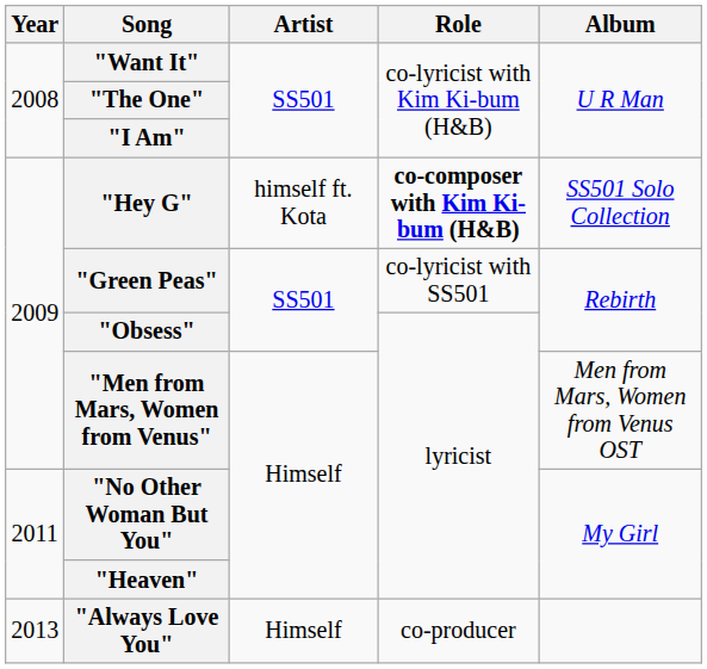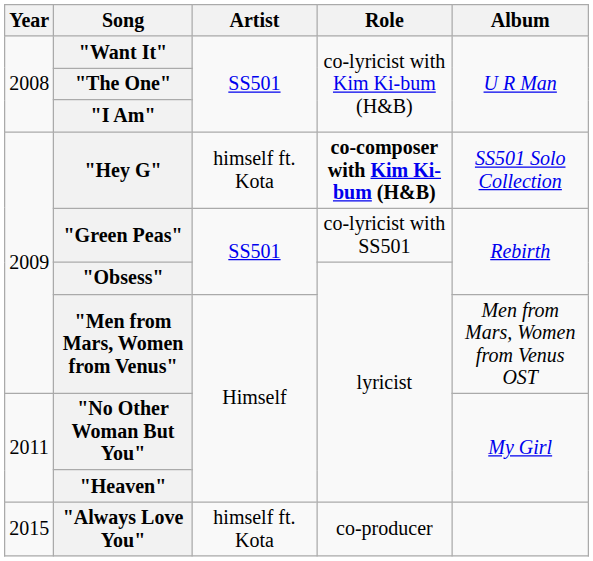 <table class="wikitable plainrowheaders" style="text-align: center; width:75%;">
 <tr>
 <th scope="col" style="width:2em;">Year</th>
 <th scope="col" style="width:10em;">Song</th>
 <th scope="col" style="width:10em;">Artist</th>
 <th scope="col" style="width:10em;">Role</th>
 <th scope="col" style="width:10em;">Album</th>
 </tr>
 <tr>
 <td rowspan=3>2008</td>
 <th scope=row>"Want It"</th>
 <td rowspan=3><a href='#'>SS501</a></td>
 <td rowspan=3>co-lyricist with <a href='#'>Kim Ki-bum</a> (H&B)</td>
 <td rowspan=3><em><a href='#'>U R Man</a></em></td>
 </tr>
 <tr>
 <th scope=row>"The One"</th>
 </tr>
 <tr>
 <th scope=row>"I Am"</th>
 </tr>
 <tr>
 <td rowspan=4>2009</td>
 <th scope=row>"Hey G"</th>
 <td>himself ft. Kota</td>
 <td><strong>co-composer with <a href='#'>Kim Ki-bum</a> (H&B)</strong></td>
 <td><em><a href='#'>SS501 Solo Collection</a></em></td>
 </tr>
 <tr>
 <th scope=row>"Green Peas"</th>
 <td rowspan=2><a href='#'>SS501</a></td>
 <td>co-lyricist with SS501</td>
 <td rowspan=2><em><a href='#'>Rebirth</a></em></td>
 </tr>
 <tr>
 <th scope=row>"Obsess"</th>
 <td rowspan=4>lyricist</td>
 </tr>
 <tr>
 <th scope=row>"Men from Mars, Women from Venus"</th>
 <td rowspan=3>Himself</td>
 <td><em>Men from Mars, Women from Venus OST</em></td>
 </tr>
 <tr>
 <td rowspan=2>2011</td>
 <th scope=row>"No Other Woman But You"</th>
 <td rowspan=2><em><a href='#'>My Girl</a></em></td>
 </tr>
 <tr>
 <th scope=row>"Heaven"</th>
 </tr>
 <tr>
-<td>2013</td>
+<td>2015</td>
 <th scope=row>"Always Love You"</th>
-<td>Himself</td>
+<td>himself ft. Kota</td>
 <td>co-producer</td>
 <td></td>
 </tr>
 </table>
